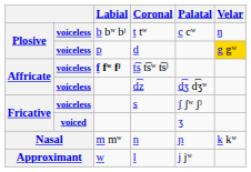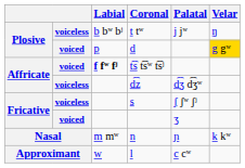 <table class="wikitable">
 <tr>
 <th colspan="2"></th>
 <th><a href='#'>Labial</a></th>
 <th><a href='#'>Coronal</a></th>
 <th><a href='#'>Palatal</a></th>
 <th><a href='#'>Velar</a></th>
 </tr>
 <tr>
 <th rowspan="2"><a href='#'>Plosive</a></th>
 <th><small><a href='#'>voiceless</a></small></th>
 <td><a href='#'>b</a> bʷ bʲ</td>
 <td><a href='#'>t</a> tʷ</td>
-<td><a href='#'>c</a> cʷ</td>
+<td><a href='#'>j</a> jʷ</td>
 <td><a href='#'>ŋ</a></td>
 </tr>
 <tr>
-<th><small><a href='#'>voiceless</a></small></th>
+<th><small><a href='#'>voiced</a></small></th>
 <td><a href='#'>p</a></td>
 <td><a href='#'>d</a></td>
 <td></td>
 <td style="background: gold;"><a href='#'>g</a> gʷ</td>
 </tr>
 <tr>
 <th rowspan="2"><a href='#'>Affricate</a></th>
-<th><small><a href='#'>voiceless</a></small></th>
+<th><small><a href='#'>voiced</a></small></th>
 <td><strong><a href='#'>f</a> fʷ fʲ</strong></td>
 <td><a href='#'>t͡s</a> t͡sʷ t͡sʲ</td>
 <td></td>
 <td></td>
 </tr>
 <tr>
 <th><small><a href='#'>voiceless</a></small></th>
 <td></td>
 <td><a href='#'>d͡z</a></td>
 <td><a href='#'>d͡ʒ</a> d͡ʒʷ</td>
 <td></td>
 </tr>
 <tr>
 <th rowspan="2"><a href='#'>Fricative</a></th>
 <th><small><a href='#'>voiceless</a></small></th>
 <td></td>
 <td><a href='#'>s</a></td>
 <td><a href='#'>ʃ</a> ʃʷ ʃʲ</td>
 <td></td>
 </tr>
 <tr>
 <th><small><a href='#'>voiced</a></small></th>
 <td></td>
 <td></td>
 <td><a href='#'>ʒ</a></td>
 <td></td>
 </tr>
 <tr>
 <th colspan="2"><a href='#'>Nasal</a></th>
 <td><a href='#'>m</a> mʷ</td>
 <td><a href='#'>n</a></td>
 <td><a href='#'>ɲ</a></td>
 <td><a href='#'>k</a> kʷ</td>
 </tr>
 <tr>
 <th colspan="2"><a href='#'>Approximant</a></th>
 <td><a href='#'>w</a></td>
 <td><a href='#'>l</a></td>
-<td><a href='#'>j</a> jʷ</td>
+<td><a href='#'>c</a> cʷ</td>
 <td></td>
 </tr>
 </table>
